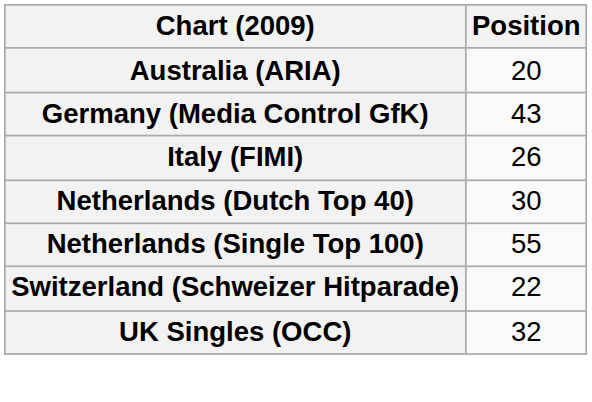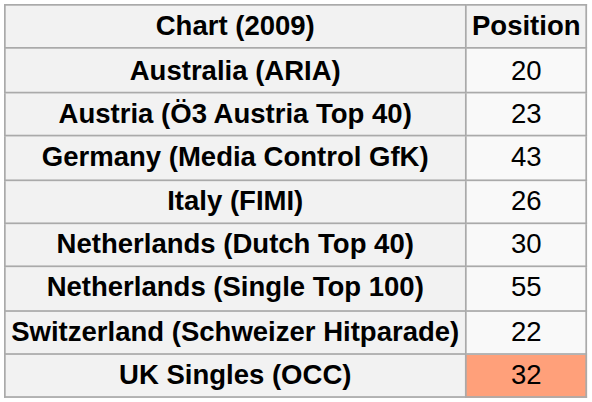 <table class="wikitable sortable plainrowheaders" style="text-align:center">
 <tr>
 <th>Chart (2009)</th>
 <th>Position</th>
 </tr>
 <tr>
 <th scope="row">Australia (ARIA)</th>
 <td>20</td>
+</tr>
+<tr>
+<th scope="row">Austria (Ö3 Austria Top 40)</th>
+<td>23</td>
 </tr>
 <tr>
 <th scope="row">Germany (Media Control GfK)</th>
 <td>43</td>
 </tr>
 <tr>
 <th scope="row">Italy (FIMI)</th>
 <td>26</td>
 </tr>
 <tr>
 <th scope="row">Netherlands (Dutch Top 40)</th>
 <td>30</td>
 </tr>
 <tr>
 <th scope="row">Netherlands (Single Top 100)</th>
 <td>55</td>
 </tr>
 <tr>
 <th scope="row">Switzerland (Schweizer Hitparade)</th>
 <td>22</td>
 </tr>
 <tr>
 <th scope="row">UK Singles (OCC)</th>
-<td>32</td>
+<td style="background: lightsalmon;">32</td>
 </tr>
 </table>
